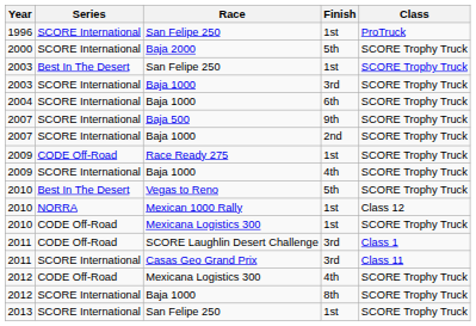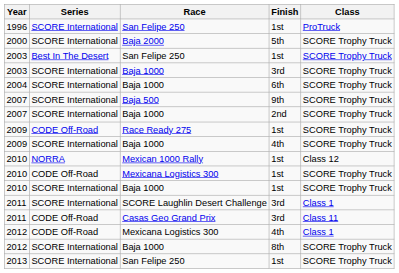 <table class="wikitable" style="font-size: 95%;">
 <tr>
 <th>Year</th>
 <th>Series</th>
 <th>Race</th>
 <th>Finish</th>
 <th>Class</th>
 </tr>
 <tr>
 <td>1996</td>
 <td><a href='#'>SCORE International</a></td>
 <td><a href='#'>San Felipe 250</a></td>
 <td>1st</td>
 <td><a href='#'>ProTruck</a></td>
 </tr>
 <tr>
 <td>2000</td>
 <td>SCORE International</td>
 <td><a href='#'>Baja 2000</a></td>
 <td>5th</td>
 <td>SCORE Trophy Truck</td>
 </tr>
 <tr>
 <td>2003</td>
 <td><a href='#'>Best In The Desert</a></td>
 <td>San Felipe 250</td>
 <td>1st</td>
 <td><a href='#'>SCORE Trophy Truck</a></td>
 </tr>
 <tr>
 <td>2003</td>
 <td>SCORE International</td>
 <td><a href='#'>Baja 1000</a></td>
 <td>3rd</td>
 <td>SCORE Trophy Truck</td>
 </tr>
 <tr>
 <td>2004</td>
 <td>SCORE International</td>
 <td>Baja 1000</td>
 <td>6th</td>
 <td>SCORE Trophy Truck</td>
 </tr>
 <tr>
 <td>2007</td>
 <td>SCORE International</td>
 <td><a href='#'>Baja 500</a></td>
 <td>9th</td>
 <td>SCORE Trophy Truck</td>
 </tr>
 <tr>
 <td>2007</td>
 <td>SCORE International</td>
 <td>Baja 1000</td>
 <td>2nd</td>
 <td>SCORE Trophy Truck</td>
 </tr>
 <tr>
 <td>2009</td>
 <td><a href='#'>CODE Off-Road</a></td>
 <td><a href='#'>Race Ready 275</a></td>
 <td>1st</td>
 <td>SCORE Trophy Truck</td>
 </tr>
 <tr>
 <td>2009</td>
 <td>SCORE International</td>
 <td>Baja 1000</td>
 <td>4th</td>
 <td>SCORE Trophy Truck</td>
 </tr>
 <tr>
 <td>2010</td>
-<td><a href='#'>Best In The Desert</a></td>
-<td><a href='#'>Vegas to Reno</a></td>
-<td>5th</td>
-<td>SCORE Trophy Truck</td>
-</tr>
-<tr>
-<td>2010</td>
 <td><a href='#'>NORRA</a></td>
 <td><a href='#'>Mexican 1000 Rally</a></td>
 <td>1st</td>
 <td>Class 12</td>
 </tr>
 <tr>
 <td>2010</td>
 <td>CODE Off-Road</td>
 <td><a href='#'>Mexicana Logistics 300</a></td>
 <td>1st</td>
 <td>SCORE Trophy Truck</td>
 </tr>
 <tr>
+<td>2010</td>
+<td>SCORE International</td>
+<td>Baja 1000</td>
+<td>1st</td>
+<td>SCORE Trophy Truck</td>
+</tr>
+<tr>
 <td>2011</td>
-<td>CODE Off-Road</td>
+<td>SCORE International</td>
 <td>SCORE Laughlin Desert Challenge</td>
 <td>3rd</td>
 <td><a href='#'>Class 1</a></td>
 </tr>
 <tr>
 <td>2011</td>
-<td>SCORE International</td>
+<td>CODE Off-Road</td>
 <td><a href='#'>Casas Geo Grand Prix</a></td>
 <td>3rd</td>
 <td><a href='#'>Class 11</a></td>
 </tr>
 <tr>
 <td>2012</td>
 <td>CODE Off-Road</td>
 <td>Mexicana Logistics 300</td>
 <td>4th</td>
-<td>SCORE Trophy Truck</td>
+<td><a href='#'>Class 1</a></td>
 </tr>
 <tr>
 <td>2012</td>
 <td>SCORE International</td>
 <td>Baja 1000</td>
 <td>8th</td>
 <td>SCORE Trophy Truck</td>
 </tr>
 <tr>
 <td>2013</td>
 <td>SCORE International</td>
 <td>San Felipe 250</td>
 <td>1st</td>
 <td>SCORE Trophy Truck</td>
 </tr>
 </table>
